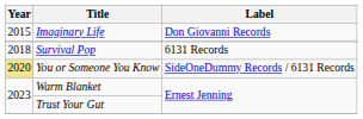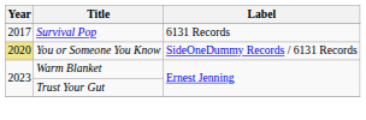 <table class="wikitable">
 <tr>
 <th>Year</th>
 <th>Title</th>
 <th>Label</th>
 </tr>
 <tr>
-<td>2015</td>
-<td><em><a href='#'>Imaginary Life</a></em></td>
-<td><a href='#'>Don Giovanni Records</a></td>
 </tr>
 <tr>
-</tr>
-<tr>
-<td>2018</td>
+<td>2017</td>
 <td><em><a href='#'>Survival Pop</a></em></td>
 <td>6131 Records</td>
 </tr>
 <tr>
 <td style="background: khaki;">2020</td>
 <td><em>You or Someone You Know</em></td>
 <td><a href='#'>SideOneDummy Records</a> / 6131 Records</td>
 </tr>
 <tr>
 <td rowspan="2">2023</td>
 <td><em>Warm Blanket</em></td>
 <td rowspan="2"><a href='#'>Ernest Jenning</a></td>
 </tr>
 <tr>
 <td><em>Trust Your Gut</em></td>
 </tr>
 <tr>
 </tr>
 </table>
